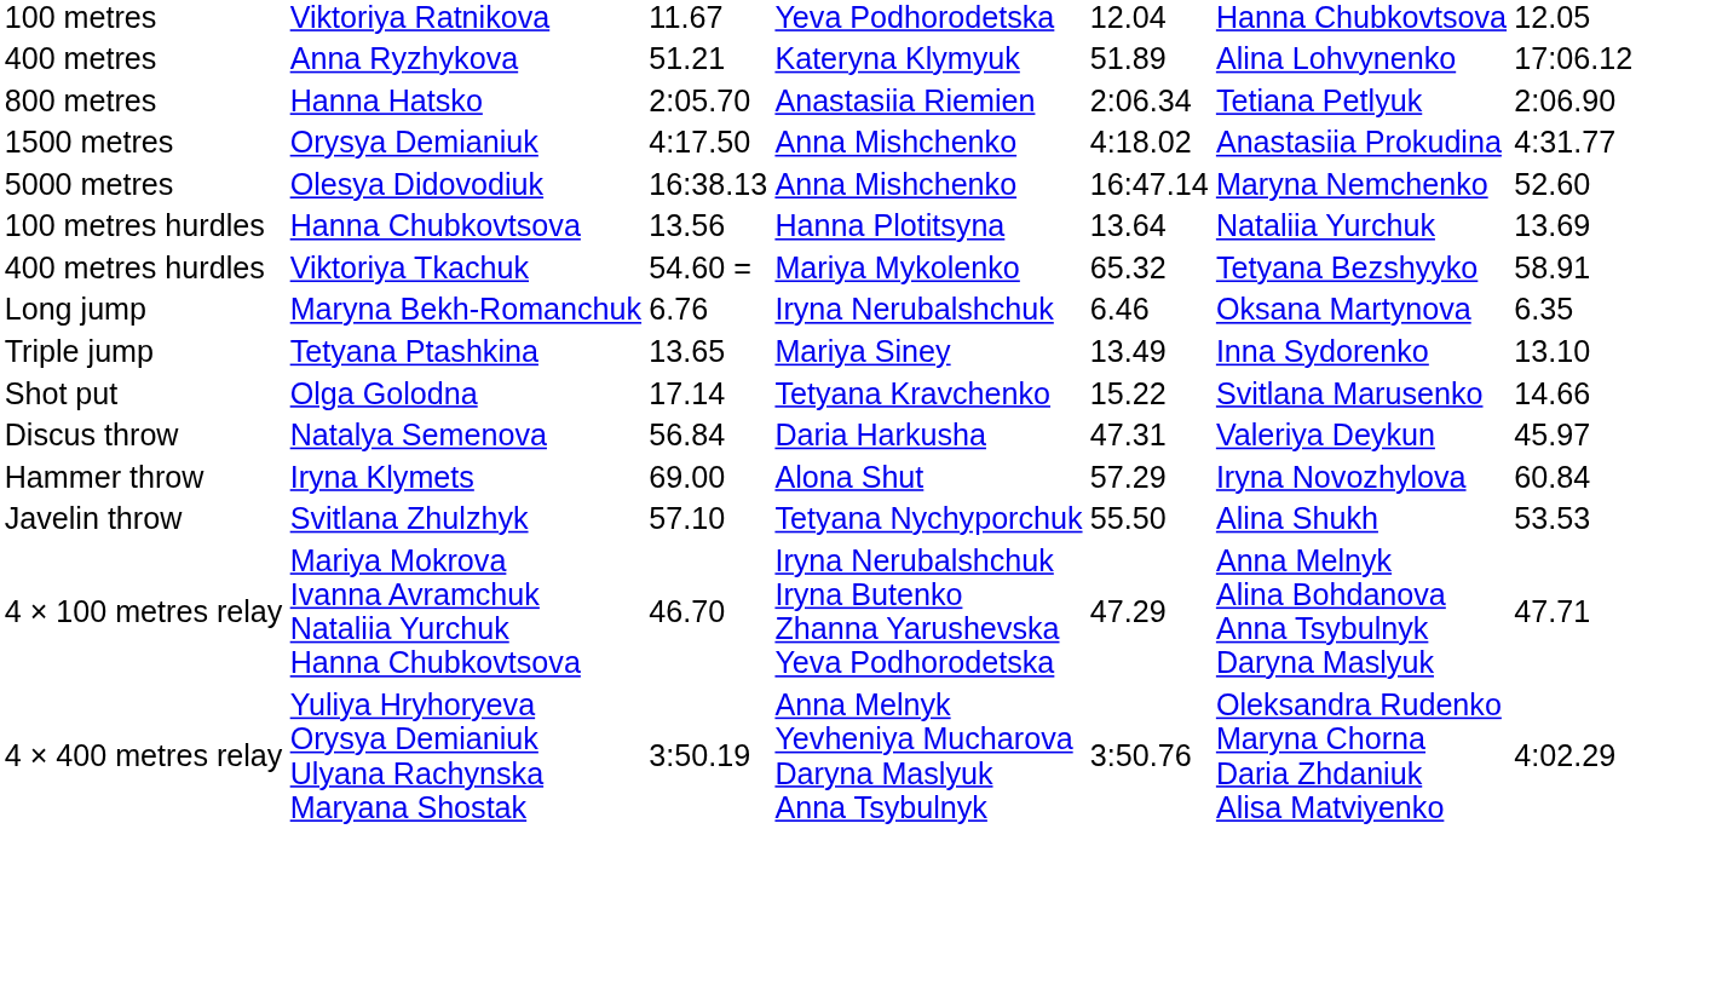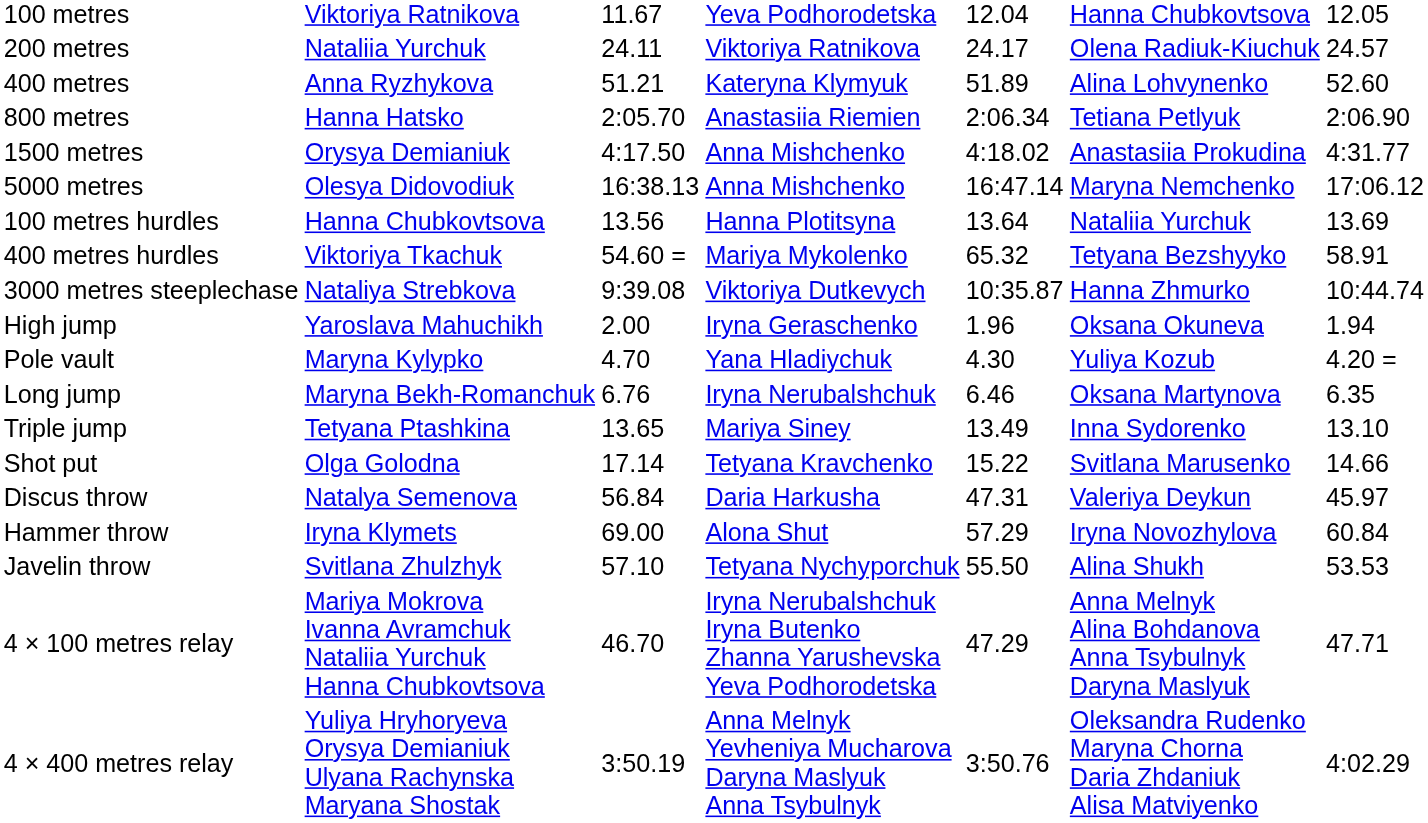 <table>
 <tr>
 <td>100 metres</td>
 <td><a href='#'>Viktoriya Ratnikova</a></td>
 <td>11.67</td>
 <td><a href='#'>Yeva Podhorodetska</a></td>
 <td>12.04</td>
 <td><a href='#'>Hanna Chubkovtsova</a></td>
 <td>12.05</td>
 </tr>
 <tr>
+<td>200 metres</td>
+<td><a href='#'>Nataliia Yurchuk</a></td>
+<td>24.11 </td>
+<td><a href='#'>Viktoriya Ratnikova</a></td>
+<td>24.17</td>
+<td><a href='#'>Olena Radiuk-Kiuchuk</a></td>
+<td>24.57</td>
+</tr>
+<tr>
 <td>400 metres</td>
 <td><a href='#'>Anna Ryzhykova</a></td>
 <td>51.21</td>
 <td><a href='#'>Kateryna Klymyuk</a></td>
 <td>51.89</td>
 <td><a href='#'>Alina Lohvynenko</a></td>
-<td>17:06.12</td>
+<td>52.60</td>
 </tr>
 <tr>
 <td>800 metres</td>
 <td><a href='#'>Hanna Hatsko</a></td>
 <td>2:05.70</td>
 <td><a href='#'>Anastasiia Riemien</a></td>
 <td>2:06.34</td>
 <td><a href='#'>Tetiana Petlyuk</a></td>
 <td>2:06.90</td>
 </tr>
 <tr>
 <td>1500 metres</td>
 <td><a href='#'>Orysya Demianiuk</a></td>
 <td>4:17.50</td>
 <td><a href='#'>Anna Mishchenko</a></td>
 <td>4:18.02</td>
 <td><a href='#'>Anastasiia Prokudina</a></td>
 <td>4:31.77</td>
 </tr>
 <tr>
 <td>5000 metres</td>
 <td><a href='#'>Olesya Didovodiuk</a></td>
 <td>16:38.13</td>
 <td><a href='#'>Anna Mishchenko</a></td>
 <td>16:47.14 </td>
 <td><a href='#'>Maryna Nemchenko</a></td>
-<td>52.60</td>
+<td>17:06.12</td>
 </tr>
 <tr>
 <td>100 metres hurdles</td>
 <td><a href='#'>Hanna Chubkovtsova</a></td>
 <td>13.56</td>
 <td><a href='#'>Hanna Plotitsyna</a></td>
 <td>13.64</td>
 <td><a href='#'>Nataliia Yurchuk</a></td>
 <td>13.69</td>
 </tr>
 <tr>
 <td>400 metres hurdles</td>
 <td><a href='#'>Viktoriya Tkachuk</a></td>
 <td>54.60 =</td>
 <td><a href='#'>Mariya Mykolenko</a></td>
 <td>65.32</td>
 <td><a href='#'>Tetyana Bezshyyko</a></td>
 <td>58.91</td>
+</tr>
+<tr>
+<td>3000 metres steeplechase</td>
+<td><a href='#'>Nataliya Strebkova</a></td>
+<td>9:39.08</td>
+<td><a href='#'>Viktoriya Dutkevych</a></td>
+<td>10:35.87 </td>
+<td><a href='#'>Hanna Zhmurko</a></td>
+<td>10:44.74</td>
+</tr>
+<tr>
+<td>High jump</td>
+<td><a href='#'>Yaroslava Mahuchikh</a></td>
+<td>2.00</td>
+<td><a href='#'>Iryna Geraschenko</a></td>
+<td>1.96</td>
+<td><a href='#'>Oksana Okuneva</a></td>
+<td>1.94</td>
+</tr>
+<tr>
+<td>Pole vault</td>
+<td><a href='#'>Maryna Kylypko</a></td>
+<td>4.70 </td>
+<td><a href='#'>Yana Hladiychuk</a></td>
+<td>4.30</td>
+<td><a href='#'>Yuliya Kozub</a></td>
+<td>4.20 =</td>
 </tr>
 <tr>
 <td>Long jump</td>
 <td><a href='#'>Maryna Bekh-Romanchuk</a></td>
 <td>6.76</td>
 <td><a href='#'>Iryna Nerubalshchuk</a></td>
 <td>6.46</td>
 <td><a href='#'>Oksana Martynova</a></td>
 <td>6.35</td>
 </tr>
 <tr>
 <td>Triple jump</td>
 <td><a href='#'>Tetyana Ptashkina</a></td>
 <td>13.65</td>
 <td><a href='#'>Mariya Siney</a></td>
 <td>13.49 </td>
 <td><a href='#'>Inna Sydorenko</a></td>
 <td>13.10</td>
 </tr>
 <tr>
 <td>Shot put</td>
 <td><a href='#'>Olga Golodna</a></td>
 <td>17.14</td>
 <td><a href='#'>Tetyana Kravchenko</a></td>
 <td>15.22</td>
 <td><a href='#'>Svitlana Marusenko</a></td>
 <td>14.66</td>
 </tr>
 <tr>
 <td>Discus throw</td>
 <td><a href='#'>Natalya Semenova</a></td>
 <td>56.84</td>
 <td><a href='#'>Daria Harkusha</a></td>
 <td>47.31</td>
 <td><a href='#'>Valeriya Deykun</a></td>
 <td>45.97</td>
 </tr>
 <tr>
 <td>Hammer throw</td>
 <td><a href='#'>Iryna Klymets</a></td>
 <td>69.00</td>
 <td><a href='#'>Alona Shut</a></td>
 <td>57.29</td>
 <td><a href='#'>Iryna Novozhylova</a></td>
 <td>60.84</td>
 </tr>
 <tr>
 <td>Javelin throw</td>
 <td><a href='#'>Svitlana Zhulzhyk</a></td>
 <td>57.10</td>
 <td><a href='#'>Tetyana Nychyporchuk</a></td>
 <td>55.50</td>
 <td><a href='#'>Alina Shukh</a></td>
 <td>53.53</td>
 </tr>
 <tr>
 <td>4 × 100 metres relay</td>
 <td><a href='#'>Mariya Mokrova</a><br><a href='#'>Ivanna Avramchuk</a><br><a href='#'>Nataliia Yurchuk</a><br><a href='#'>Hanna Chubkovtsova</a></td>
 <td>46.70</td>
 <td><a href='#'>Iryna Nerubalshchuk</a><br><a href='#'>Iryna Butenko</a><br><a href='#'>Zhanna Yarushevska</a><br><a href='#'>Yeva Podhorodetska</a></td>
 <td>47.29</td>
 <td><a href='#'>Anna Melnyk</a><br><a href='#'>Alina Bohdanova</a><br><a href='#'>Anna Tsybulnyk</a><br><a href='#'>Daryna Maslyuk</a></td>
 <td>47.71</td>
 </tr>
 <tr>
 <td>4 × 400 metres relay</td>
 <td><a href='#'>Yuliya Hryhoryeva</a><br><a href='#'>Orysya Demianiuk</a><br><a href='#'>Ulyana Rachynska</a><br><a href='#'>Maryana Shostak</a></td>
 <td>3:50.19</td>
 <td><a href='#'>Anna Melnyk</a><br><a href='#'>Yevheniya Mucharova</a><br><a href='#'>Daryna Maslyuk</a><br><a href='#'>Anna Tsybulnyk</a></td>
 <td>3:50.76</td>
 <td><a href='#'>Oleksandra Rudenko</a><br><a href='#'>Maryna Chorna</a><br><a href='#'>Daria Zhdaniuk</a><br><a href='#'>Alisa Matviyenko</a></td>
 <td>4:02.29</td>
 </tr>
 </table>
